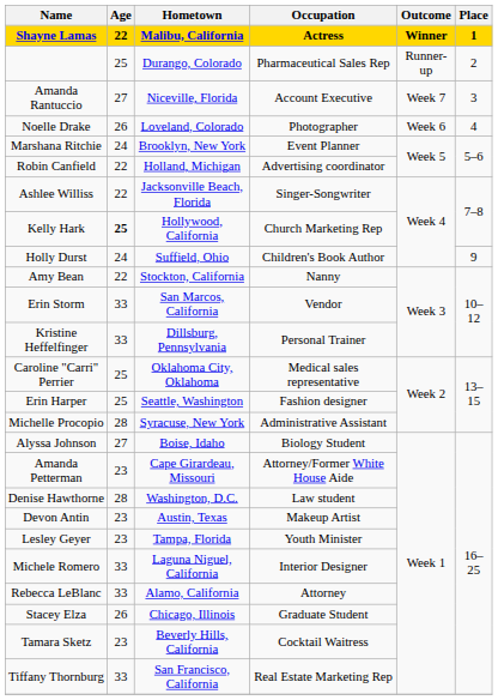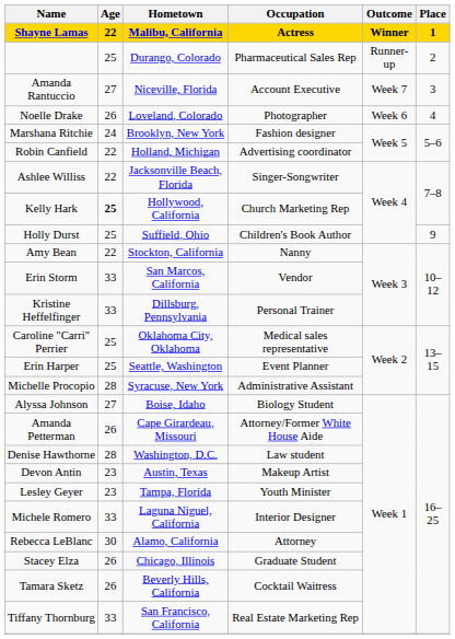 <table class="wikitable sortable" style="text-align:center;">
 <tr>
 <th>Name</th>
 <th>Age</th>
 <th>Hometown</th>
 <th>Occupation</th>
 <th>Outcome</th>
 <th>Place</th>
 </tr>
 <tr bgcolor="gold">
 <td><strong><a href='#'>Shayne Lamas</a></strong></td>
 <td><strong>22</strong></td>
 <td><strong><a href='#'>Malibu, California</a></strong></td>
 <td><strong>Actress</strong></td>
 <td><strong>Winner</strong></td>
 <td><strong>1</strong></td>
 </tr>
 <tr>
 <td></td>
 <td>25</td>
 <td><a href='#'>Durango, Colorado</a></td>
 <td>Pharmaceutical Sales Rep</td>
 <td data-sort-value="Wh">Runner-up</td>
 <td>2</td>
 </tr>
 <tr>
 <td>Amanda Rantuccio</td>
 <td>27</td>
 <td><a href='#'>Niceville, Florida</a></td>
 <td>Account Executive</td>
 <td>Week 7</td>
 <td>3</td>
 </tr>
 <tr>
 <td>Noelle Drake</td>
 <td>26</td>
 <td><a href='#'>Loveland, Colorado</a></td>
 <td>Photographer</td>
 <td>Week 6</td>
 <td>4</td>
 </tr>
 <tr>
 <td>Marshana Ritchie</td>
 <td>24</td>
 <td><a href='#'>Brooklyn, New York</a></td>
-<td>Event Planner</td>
+<td>Fashion designer</td>
 <td rowspan="2">Week 5</td>
 <td rowspan="2">5–6</td>
 </tr>
 <tr>
 <td>Robin Canfield</td>
 <td>22</td>
 <td><a href='#'>Holland, Michigan</a></td>
 <td>Advertising coordinator</td>
 </tr>
 <tr>
 <td>Ashlee Williss</td>
 <td>22</td>
 <td><a href='#'>Jacksonville Beach, Florida</a></td>
 <td>Singer-Songwriter</td>
 <td rowspan="3">Week 4</td>
 <td rowspan="2">7–8</td>
 </tr>
 <tr>
 <td>Kelly Hark</td>
 <td><strong>25</strong></td>
 <td><a href='#'>Hollywood, California</a></td>
 <td>Church Marketing Rep</td>
 </tr>
 <tr>
 <td>Holly Durst</td>
-<td>24</td>
+<td>25</td>
 <td><a href='#'>Suffield, Ohio</a></td>
 <td>Children's Book Author</td>
 <td>9</td>
 </tr>
 <tr>
 <td>Amy Bean</td>
 <td>22</td>
 <td><a href='#'>Stockton, California</a></td>
 <td>Nanny</td>
 <td rowspan="3">Week 3</td>
 <td rowspan="3">10–12</td>
 </tr>
 <tr>
 <td>Erin Storm</td>
 <td>33</td>
 <td><a href='#'>San Marcos, California</a></td>
 <td>Vendor</td>
 </tr>
 <tr>
 <td>Kristine Heffelfinger</td>
 <td>33</td>
 <td><a href='#'>Dillsburg, Pennsylvania</a></td>
 <td>Personal Trainer</td>
 </tr>
 <tr>
 <td>Caroline "Carri" Perrier</td>
 <td>25</td>
 <td><a href='#'>Oklahoma City, Oklahoma</a></td>
 <td>Medical sales representative</td>
 <td rowspan="3">Week 2</td>
 <td rowspan="3">13–15</td>
 </tr>
 <tr>
 <td>Erin Harper</td>
 <td>25</td>
 <td><a href='#'>Seattle, Washington</a></td>
-<td>Fashion designer</td>
+<td>Event Planner</td>
 </tr>
 <tr>
 <td>Michelle Procopio</td>
 <td>28</td>
 <td><a href='#'>Syracuse, New York</a></td>
 <td>Administrative Assistant</td>
 </tr>
 <tr>
 <td>Alyssa Johnson</td>
 <td>27</td>
 <td><a href='#'>Boise, Idaho</a></td>
 <td>Biology Student</td>
 <td rowspan="10">Week 1</td>
 <td rowspan="10">16–25</td>
 </tr>
 <tr>
 <td>Amanda Petterman</td>
-<td>23</td>
+<td>26</td>
 <td><a href='#'>Cape Girardeau, Missouri</a></td>
 <td>Attorney/Former <a href='#'>White House</a> Aide</td>
 </tr>
 <tr>
 <td>Denise Hawthorne</td>
 <td>28</td>
 <td><a href='#'>Washington, D.C.</a></td>
 <td>Law student</td>
 </tr>
 <tr>
 <td>Devon Antin</td>
 <td>23</td>
 <td><a href='#'>Austin, Texas</a></td>
 <td>Makeup Artist</td>
 </tr>
 <tr>
 <td>Lesley Geyer</td>
 <td>23</td>
 <td><a href='#'>Tampa, Florida</a></td>
 <td>Youth Minister</td>
 </tr>
 <tr>
 <td>Michele Romero</td>
 <td>33</td>
 <td><a href='#'>Laguna Niguel, California</a></td>
 <td>Interior Designer</td>
 </tr>
 <tr>
 <td>Rebecca LeBlanc</td>
-<td>33</td>
+<td>30</td>
 <td><a href='#'>Alamo, California</a></td>
 <td>Attorney</td>
 </tr>
 <tr>
 <td>Stacey Elza</td>
 <td>26</td>
 <td><a href='#'>Chicago, Illinois</a></td>
 <td>Graduate Student</td>
 </tr>
 <tr>
 <td>Tamara Sketz</td>
-<td>23</td>
+<td>26</td>
 <td><a href='#'>Beverly Hills, California</a></td>
 <td>Cocktail Waitress</td>
 </tr>
 <tr>
 <td>Tiffany Thornburg</td>
 <td>33</td>
 <td><a href='#'>San Francisco, California</a></td>
 <td>Real Estate Marketing Rep</td>
 </tr>
 <tr>
 </tr>
 </table>
